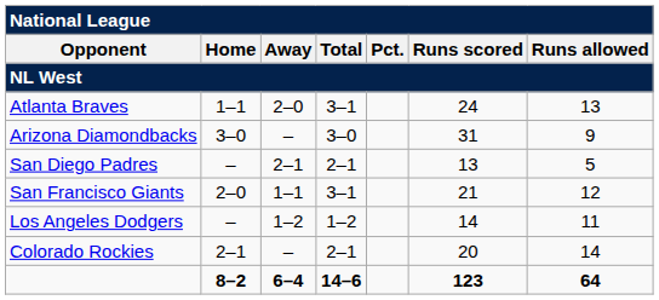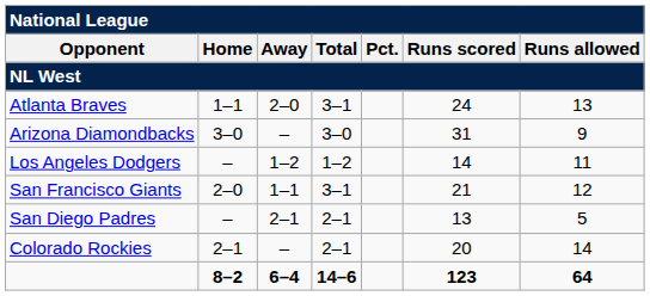 <table class="wikitable" style="font-size: 95%; text-align: center">
 <tr>
 <td colspan="7" style="text-align:left; background:#03224c;color:#fff"><strong>National League</strong></td>
 </tr>
 <tr>
 <th>Opponent</th>
 <th>Home</th>
 <th>Away</th>
 <th>Total</th>
 <th>Pct.</th>
 <th>Runs scored</th>
 <th>Runs allowed</th>
 </tr>
 <tr>
 <td colspan="7" style="text-align:left; background:#03224c;color:#fff"><strong>NL West</strong></td>
 </tr>
 <tr>
 <td style="text-align:left"><a href='#'>Atlanta Braves</a></td>
 <td>1–1</td>
 <td>2–0</td>
 <td>3–1</td>
 <td></td>
 <td>24</td>
 <td>13</td>
 </tr>
 <tr>
 <td style="text-align:left"><a href='#'>Arizona Diamondbacks</a></td>
 <td>3–0</td>
 <td>–</td>
 <td>3–0</td>
 <td></td>
 <td>31</td>
 <td>9</td>
 </tr>
 <tr>
-<td style="text-align:left"><a href='#'>San Diego Padres</a></td>
+<td style="text-align:left"><a href='#'>Los Angeles Dodgers</a></td>
 <td>–</td>
-<td>2–1</td>
-<td>2–1</td>
+<td>1–2</td>
+<td>1–2</td>
 <td></td>
-<td>13</td>
-<td>5</td>
+<td>14</td>
+<td>11</td>
 </tr>
 <tr>
 <td style="text-align:left"><a href='#'>San Francisco Giants</a></td>
 <td>2–0</td>
 <td>1–1</td>
 <td>3–1</td>
 <td></td>
 <td>21</td>
 <td>12</td>
 </tr>
 <tr>
-<td style="text-align:left"><a href='#'>Los Angeles Dodgers</a></td>
+<td style="text-align:left"><a href='#'>San Diego Padres</a></td>
 <td>–</td>
-<td>1–2</td>
-<td>1–2</td>
+<td>2–1</td>
+<td>2–1</td>
 <td></td>
-<td>14</td>
-<td>11</td>
+<td>13</td>
+<td>5</td>
 </tr>
 <tr>
 <td style="text-align:left"><a href='#'>Colorado Rockies</a></td>
 <td>2–1</td>
 <td>–</td>
 <td>2–1</td>
 <td></td>
 <td>20</td>
 <td>14</td>
 </tr>
 <tr style="font-weight:bold">
 <td></td>
 <td>8–2</td>
 <td>6–4</td>
 <td>14–6</td>
 <td></td>
 <td>123</td>
 <td>64</td>
 </tr>
 </table>
